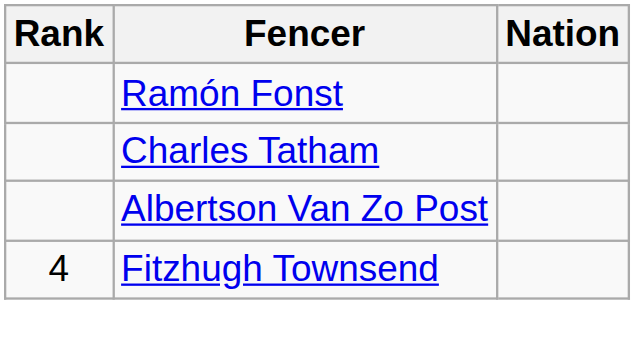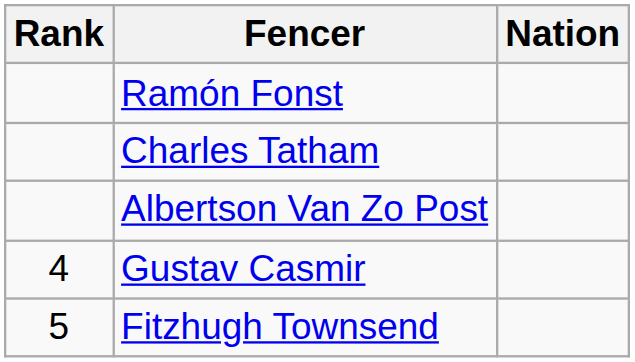 <table class="wikitable sortable" style="text-align:center">
 <tr>
 <th>Rank</th>
 <th>Fencer</th>
 <th>Nation</th>
 </tr>
 <tr>
 <td></td>
 <td align=left><a href='#'>Ramón Fonst</a></td>
 <td align=left></td>
 </tr>
 <tr>
 <td></td>
 <td align=left><a href='#'>Charles Tatham</a></td>
 <td align=left></td>
 </tr>
 <tr>
 <td></td>
 <td align=left><a href='#'>Albertson Van Zo Post</a></td>
 <td align=left></td>
 </tr>
 <tr>
 <td>4</td>
+<td align=left><a href='#'>Gustav Casmir</a></td>
+<td align=left></td>
+</tr>
+<tr>
+<td>5</td>
 <td align=left><a href='#'>Fitzhugh Townsend</a></td>
 <td align=left></td>
 </tr>
 </table>
